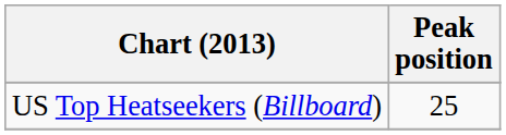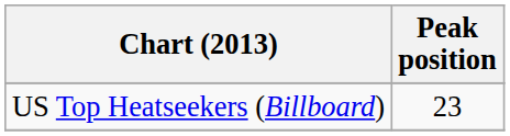 <table class="wikitable sortable plainrowheaders">
 <tr>
 <th>Chart (2013)</th>
 <th>Peak<br>position</th>
 </tr>
 <tr>
 </tr>
 <tr>
 </tr>
 <tr>
 </tr>
 <tr>
 <td>US <a href='#'>Top Heatseekers</a> (<em><a href='#'>Billboard</a></em>)</td>
-<td align=center>25</td>
+<td align=center>23</td>
 </tr>
 <tr>
 </tr>
 </table>
